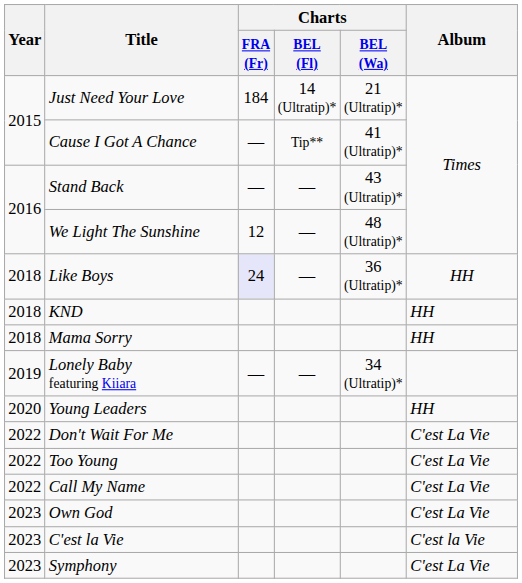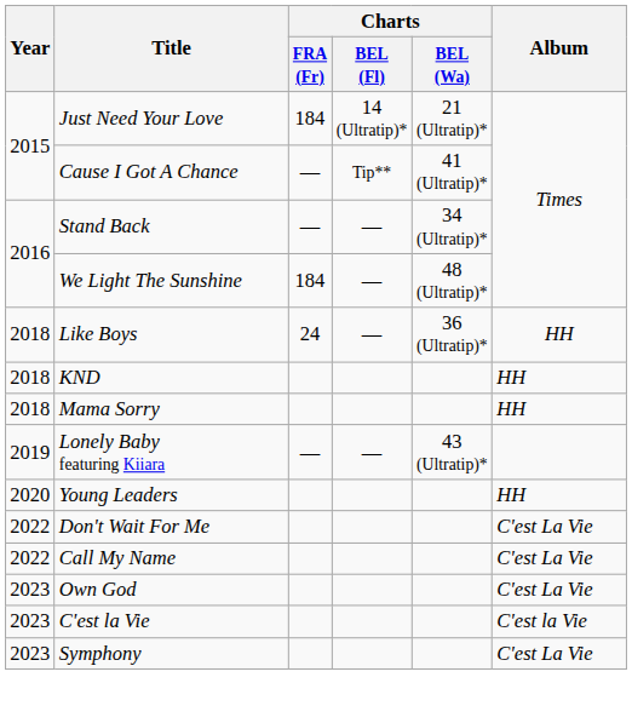 <table class="wikitable">
 <tr>
 <th style="text-align:center;" rowspan="2">Year</th>
 <th rowspan="2" style="text-align:center; width:180px;">Title</th>
 <th style="text-align:center;" colspan="3">Charts</th>
 <th rowspan="2" style="text-align:center; width:100px;">Album</th>
 </tr>
 <tr>
 <th width="20"><small><a href='#'>FRA<br>(Fr)</a></small></th>
 <th width="20"><small><a href='#'>BEL<br>(Fl)</a></small></th>
 <th width="20"><small><a href='#'>BEL<br>(Wa)</a></small></th>
 </tr>
 <tr>
 <td style="text-align:center;" rowspan=2>2015</td>
 <td><em>Just Need Your Love</em></td>
 <td style="text-align:center;">184</td>
 <td style="text-align:center;">14<br><small>(Ultratip)*</small></td>
 <td style="text-align:center;">21<br><small>(Ultratip)*</small></td>
 <td style="text-align:center;" rowspan=4><em>Times</em></td>
 </tr>
 <tr>
 <td><em>Cause I Got A Chance</em></td>
 <td style="text-align:center;">—</td>
 <td style="text-align:center;"><small>Tip**</small></td>
 <td style="text-align:center;">41<br><small>(Ultratip)*</small></td>
 </tr>
 <tr>
 <td style="text-align:center;" rowspan=2>2016</td>
 <td><em>Stand Back</em></td>
 <td style="text-align:center;">—</td>
 <td style="text-align:center;">—</td>
-<td style="text-align:center;">43<br><small>(Ultratip)*</small></td>
+<td style="text-align:center;">34<br><small>(Ultratip)*</small></td>
 </tr>
 <tr>
 <td><em>We Light The Sunshine</em></td>
-<td style="text-align:center;">12</td>
+<td style="text-align:center;">184</td>
 <td style="text-align:center;">—</td>
 <td style="text-align:center;">48<br><small>(Ultratip)*</small></td>
 </tr>
 <tr>
 <td style="text-align:center;">2018</td>
 <td><em>Like Boys</em></td>
-<td style="background: lavender; text-align:center;">24</td>
+<td style="text-align:center;">24</td>
 <td style="text-align:center;">—</td>
 <td style="text-align:center;">36<br><small>(Ultratip)*</small></td>
 <td style="text-align:center;"><em>HH</em></td>
 </tr>
 <tr>
 <td>2018</td>
 <td><em>KND</em></td>
 <td></td>
 <td></td>
 <td></td>
 <td><em>HH</em></td>
 </tr>
 <tr>
 <td>2018</td>
 <td><em>Mama Sorry</em></td>
 <td></td>
 <td></td>
 <td></td>
 <td><em>HH</em></td>
 </tr>
 <tr>
 <td style="text-align:center;">2019</td>
 <td><em>Lonely Baby</em><br><small>featuring <a href='#'>Kiiara</a></small></td>
 <td style="text-align:center;">—</td>
 <td style="text-align:center;">—</td>
-<td style="text-align:center;">34<br><small>(Ultratip)*</small></td>
+<td style="text-align:center;">43<br><small>(Ultratip)*</small></td>
 <td></td>
 </tr>
 <tr>
 <td>2020</td>
 <td><em>Young Leaders</em></td>
 <td></td>
 <td></td>
 <td></td>
 <td><em>HH</em></td>
 </tr>
 <tr>
 <td>2022</td>
 <td><em>Don't Wait For Me</em></td>
-<td></td>
-<td></td>
-<td></td>
-<td><em>C'est La Vie</em></td>
-</tr>
-<tr>
-<td>2022</td>
-<td><em>Too Young</em></td>
 <td></td>
 <td></td>
 <td></td>
 <td><em>C'est La Vie</em></td>
 </tr>
 <tr>
 <td>2022</td>
 <td><em>Call My Name</em></td>
 <td></td>
 <td></td>
 <td></td>
 <td><em>C'est La Vie</em></td>
 </tr>
 <tr>
 <td>2023</td>
 <td><em>Own God</em></td>
 <td></td>
 <td></td>
 <td></td>
 <td><em>C'est La Vie</em></td>
 </tr>
 <tr>
 <td>2023</td>
 <td><em>C'est la Vie</em></td>
 <td></td>
 <td></td>
 <td></td>
 <td><em>C'est la Vie</em></td>
 </tr>
 <tr>
 <td>2023</td>
 <td><em>Symphony</em></td>
 <td></td>
 <td></td>
 <td></td>
 <td><em>C'est La Vie</em></td>
 </tr>
 </table>
